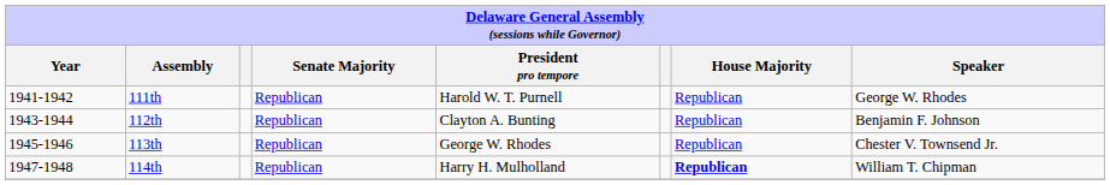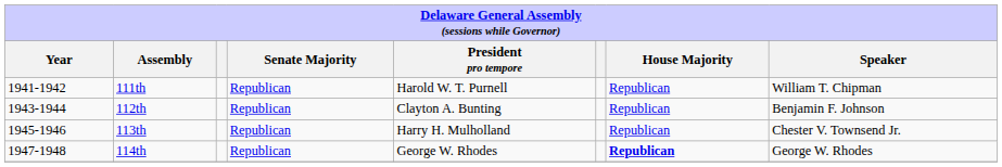 <table class=wikitable style="width: 94%" style="text-align: center;" align="center">
 <tr bgcolor=#cccccc>
 <th colspan=12 style="background: #ccccff;"><strong><a href='#'>Delaware General Assembly</a></strong> <br> <small> <em>(sessions while Governor)</em></small></th>
 </tr>
 <tr>
 <th>Year</th>
 <th>Assembly</th>
 <th></th>
 <th>Senate Majority</th>
 <th>President<br><em><small>pro tempore</small></em></th>
 <th></th>
 <th>House Majority</th>
 <th>Speaker</th>
 </tr>
 <tr>
 <td>1941-1942</td>
 <td><a href='#'>111th</a></td>
 <td></td>
 <td><a href='#'>Republican</a></td>
 <td>Harold W. T. Purnell</td>
 <td></td>
 <td><a href='#'>Republican</a></td>
-<td>George W. Rhodes</td>
+<td>William T. Chipman</td>
 </tr>
 <tr>
 <td>1943-1944</td>
 <td><a href='#'>112th</a></td>
 <td></td>
 <td><a href='#'>Republican</a></td>
 <td>Clayton A. Bunting</td>
 <td></td>
 <td><a href='#'>Republican</a></td>
 <td>Benjamin F. Johnson</td>
 </tr>
 <tr>
 <td>1945-1946</td>
 <td><a href='#'>113th</a></td>
 <td></td>
 <td><a href='#'>Republican</a></td>
-<td>George W. Rhodes</td>
+<td>Harry H. Mulholland</td>
 <td></td>
 <td><a href='#'>Republican</a></td>
 <td>Chester V. Townsend Jr.</td>
 </tr>
 <tr>
 <td>1947-1948</td>
 <td><a href='#'>114th</a></td>
 <td></td>
 <td><a href='#'>Republican</a></td>
-<td>Harry H. Mulholland</td>
+<td>George W. Rhodes</td>
 <td></td>
 <td><strong><a href='#'>Republican</a></strong></td>
-<td>William T. Chipman</td>
+<td>George W. Rhodes</td>
 </tr>
 <tr>
 </tr>
 </table>
